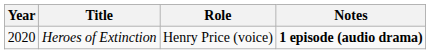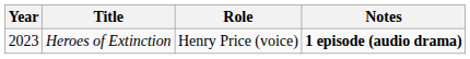 <table class="wikitable sortable">
 <tr>
 <th>Year</th>
 <th>Title</th>
 <th>Role</th>
 <th>Notes</th>
 </tr>
 <tr>
-<td>2020</td>
+<td>2023</td>
 <td><em>Heroes of Extinction</em></td>
 <td>Henry Price (voice)</td>
 <td><strong>1 episode (audio drama)</strong></td>
 </tr>
 </table>
